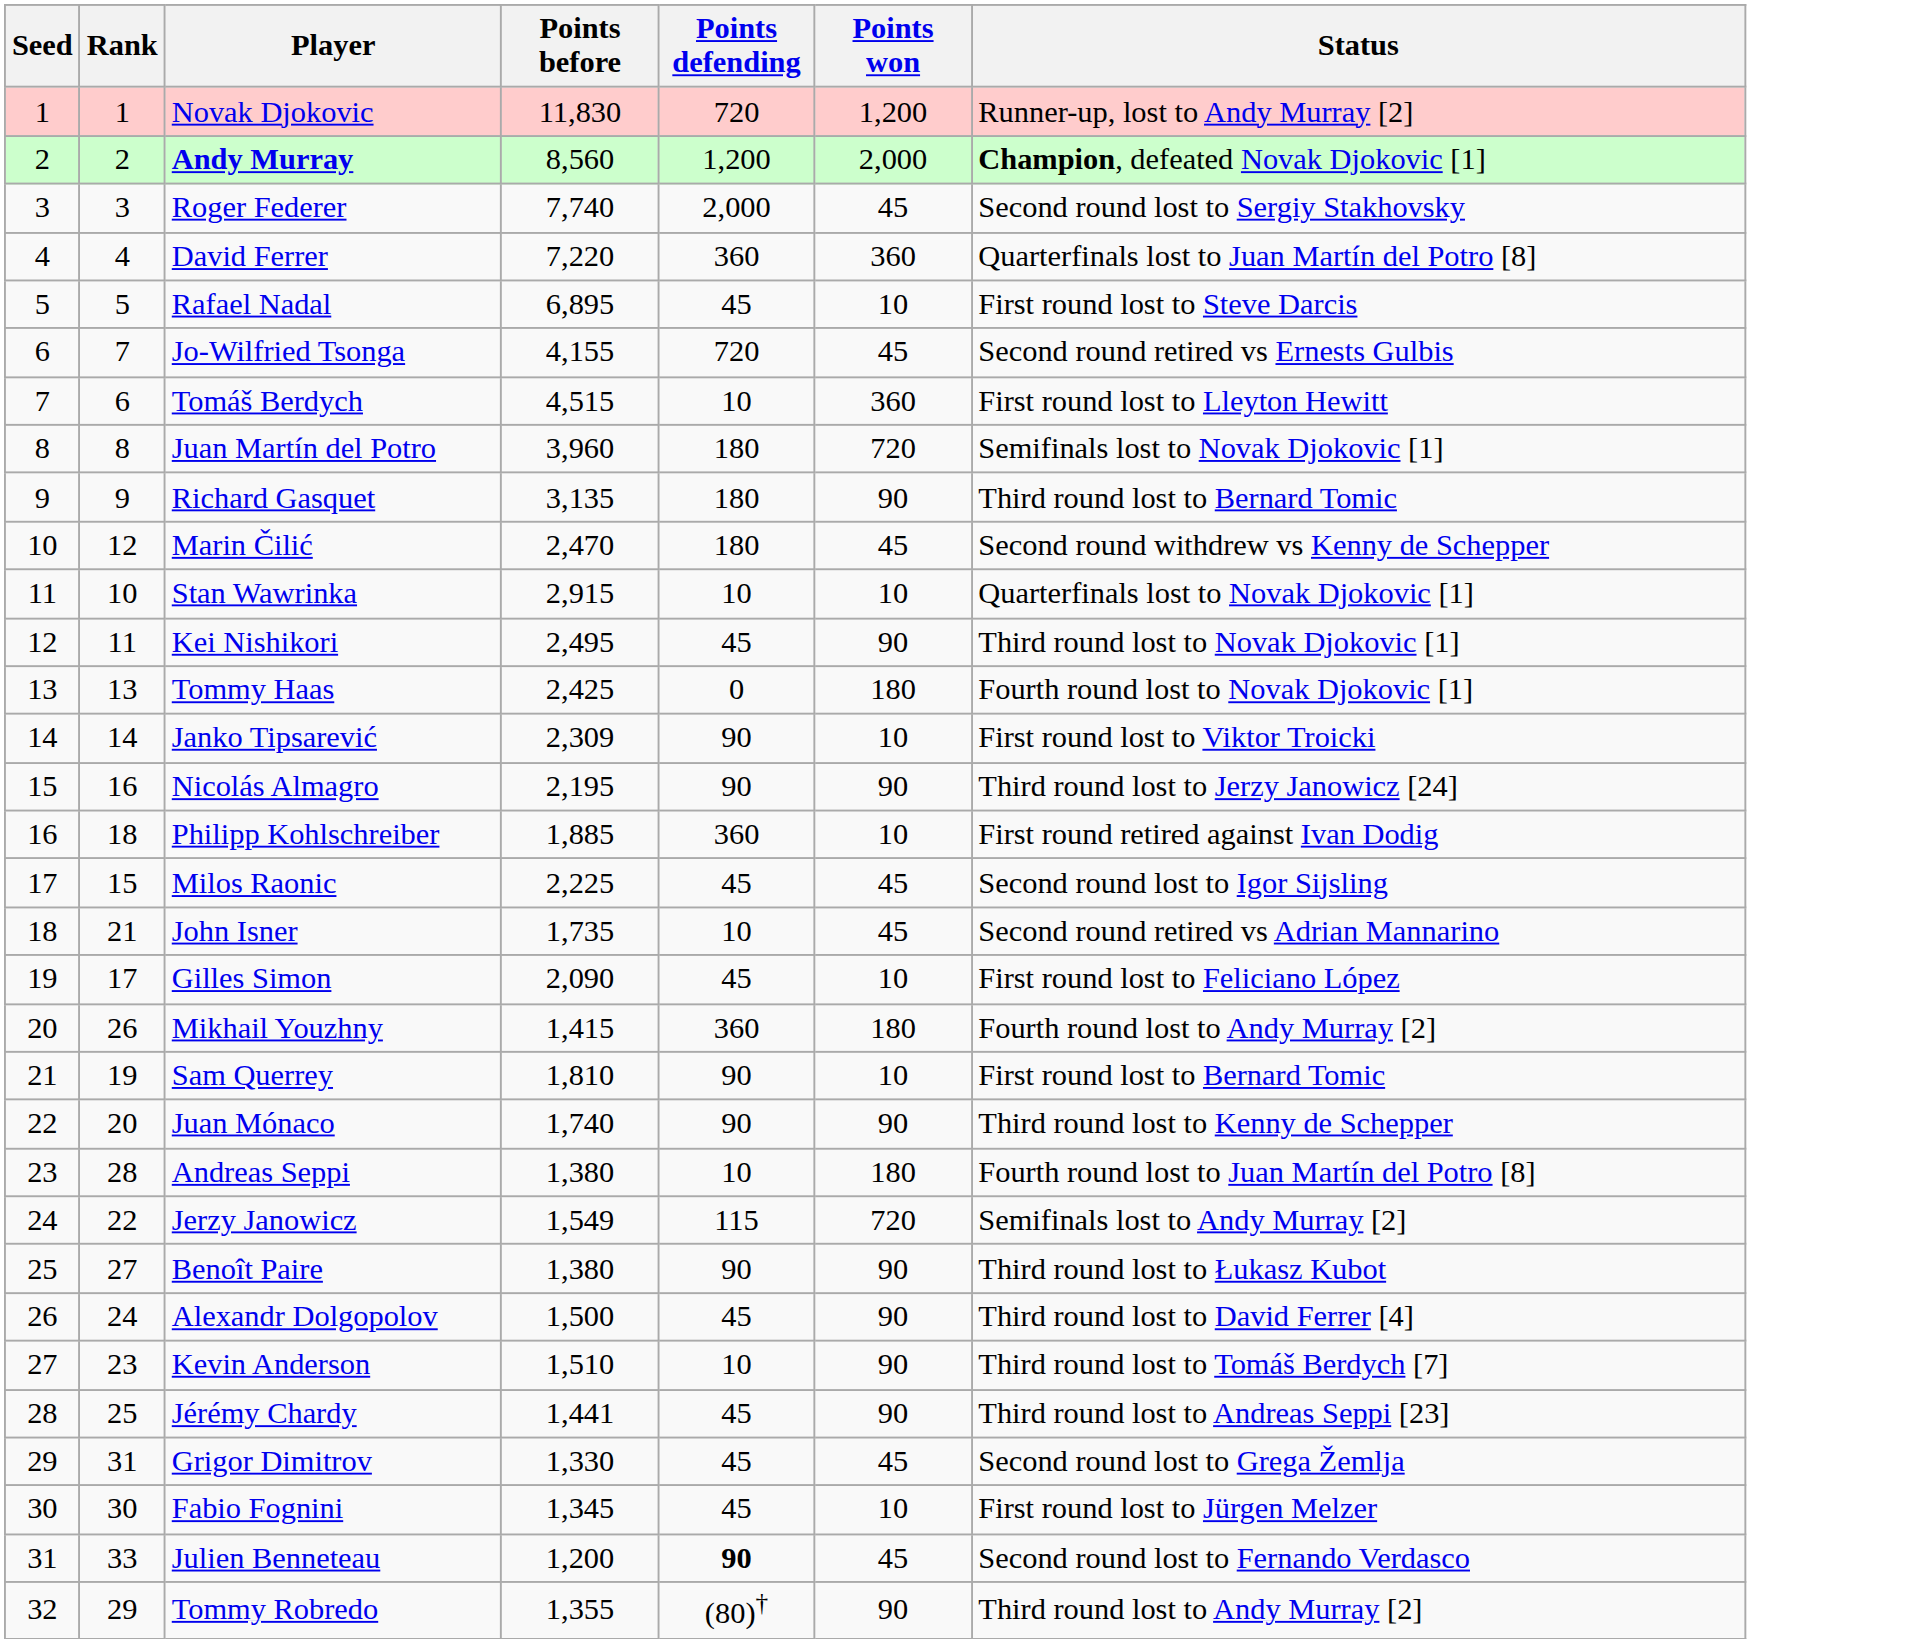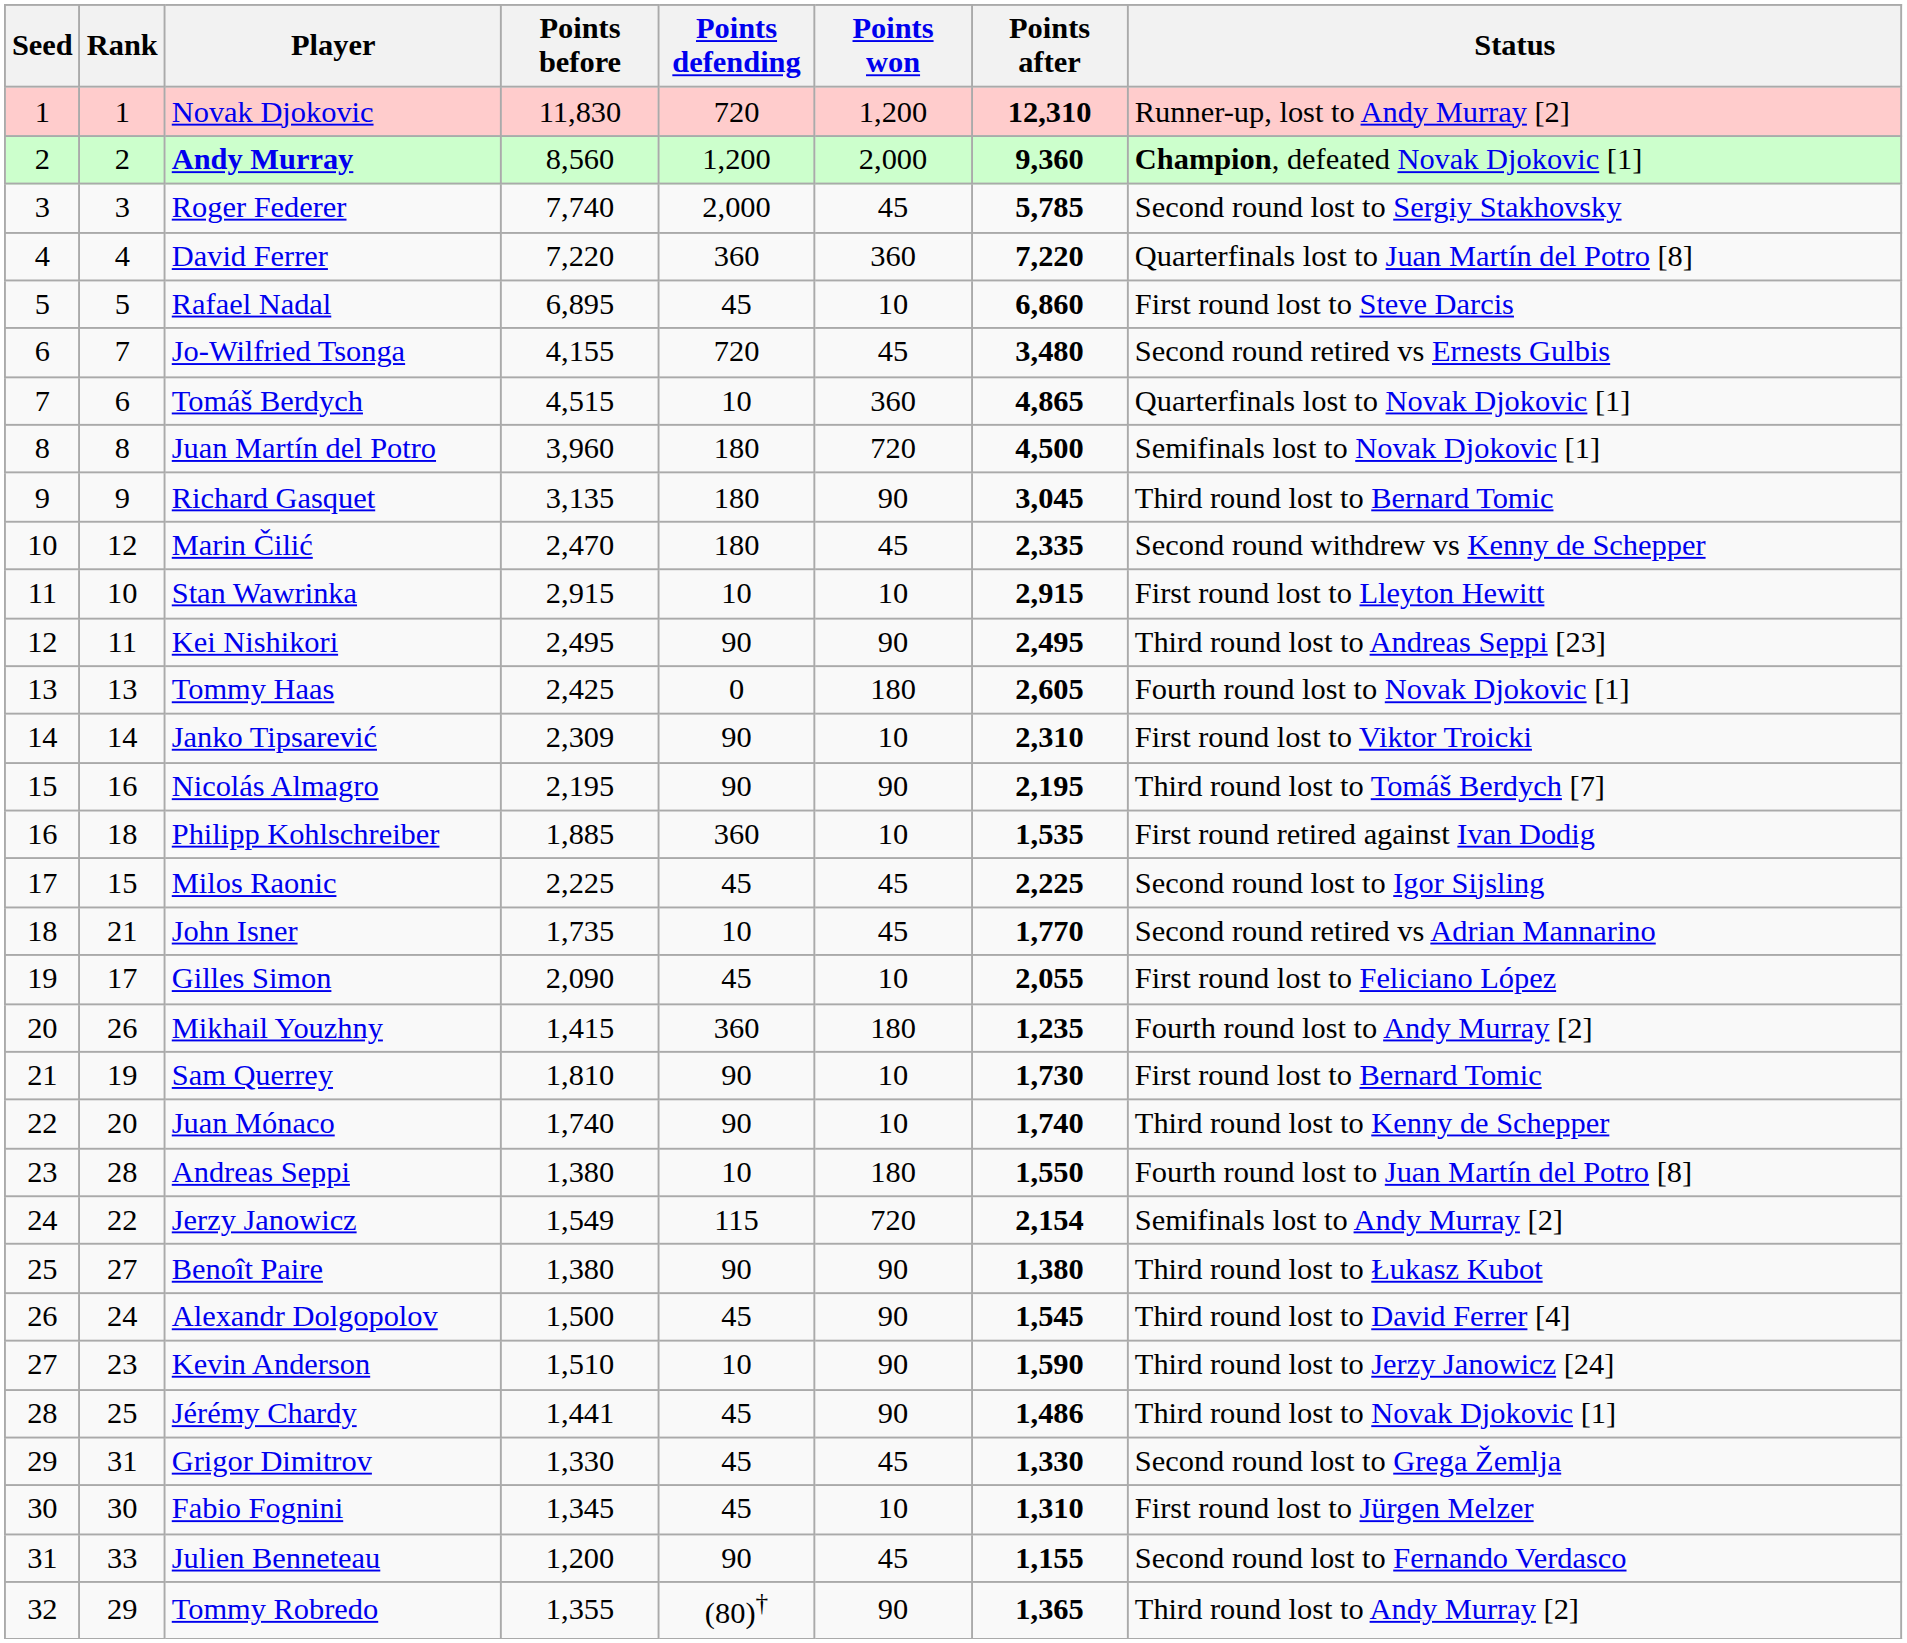 <table class="wikitable sortable" style="text-align:center;">
 <tr>
 <th style="width:30px;">Seed</th>
 <th style="width:30px;">Rank</th>
 <th style="width:170px;">Player</th>
 <th style="width:75px;">Points <br>before</th>
 <th style="width:75px;"><a href='#'>Points <br>defending</a></th>
 <th style="width:75px;"><a href='#'>Points <br>won</a></th>
+<th style="width:75px;">Points <br>after</th>
 <th style="width:400px;">Status</th>
 </tr>
 <tr style="background:#fcc;">
 <td>1</td>
 <td>1</td>
 <td style="text-align:left;" data-sort-value=> <a href='#'>Novak Djokovic</a></td>
 <td>11,830</td>
 <td>720</td>
 <td>1,200</td>
+<td><strong>12,310</strong></td>
 <td style="text-align:left;" data-sort-value=>Runner-up, lost to  <a href='#'>Andy Murray</a> [2]</td>
 </tr>
 <tr style="background:#cfc;">
 <td>2</td>
 <td>2</td>
 <td style="text-align:left;" data-sort-value=> <strong><a href='#'>Andy Murray</a></strong></td>
 <td>8,560</td>
 <td>1,200</td>
 <td>2,000</td>
+<td><strong>9,360</strong></td>
 <td style="text-align:left;" data-sort-value=><strong>Champion</strong>, defeated  <a href='#'>Novak Djokovic</a> [1]</td>
 </tr>
 <tr>
 <td>3</td>
 <td>3</td>
 <td style="text-align:left;" data-sort-value=> <a href='#'>Roger Federer</a></td>
 <td>7,740</td>
 <td>2,000</td>
 <td>45</td>
+<td><strong>5,785</strong></td>
 <td style="text-align:left;" data-sort-value=>Second round lost to  <a href='#'>Sergiy Stakhovsky</a></td>
 </tr>
 <tr>
 <td>4</td>
 <td>4</td>
 <td style="text-align:left;" data-sort-value=> <a href='#'>David Ferrer</a></td>
 <td>7,220</td>
 <td>360</td>
 <td>360</td>
+<td><strong>7,220</strong></td>
 <td style="text-align:left;" data-sort-value=>Quarterfinals lost to  <a href='#'>Juan Martín del Potro</a> [8]</td>
 </tr>
 <tr>
 <td>5</td>
 <td>5</td>
 <td style="text-align:left;" data-sort-value=> <a href='#'>Rafael Nadal</a></td>
 <td>6,895</td>
 <td>45</td>
 <td>10</td>
+<td><strong>6,860</strong></td>
 <td style="text-align:left;" data-sort-value=>First round lost to  <a href='#'>Steve Darcis</a></td>
 </tr>
 <tr>
 <td>6</td>
 <td>7</td>
 <td style="text-align:left;" data-sort-value=> <a href='#'>Jo-Wilfried Tsonga</a></td>
 <td>4,155</td>
 <td>720</td>
 <td>45</td>
+<td><strong>3,480</strong></td>
 <td style="text-align:left;" data-sort-value=>Second round retired vs  <a href='#'>Ernests Gulbis</a></td>
 </tr>
 <tr>
 <td>7</td>
 <td>6</td>
 <td style="text-align:left;" data-sort-value=> <a href='#'>Tomáš Berdych</a></td>
 <td>4,515</td>
 <td>10</td>
 <td>360</td>
-<td style="text-align:left;" data-sort-value=>First round lost to  <a href='#'>Lleyton Hewitt</a></td>
+<td><strong>4,865</strong></td>
+<td style="text-align:left;" data-sort-value=>Quarterfinals lost to  <a href='#'>Novak Djokovic</a> [1]</td>
 </tr>
 <tr>
 <td>8</td>
 <td>8</td>
 <td style="text-align:left;" data-sort-value=> <a href='#'>Juan Martín del Potro</a></td>
 <td>3,960</td>
 <td>180</td>
 <td>720</td>
+<td><strong>4,500</strong></td>
 <td style="text-align:left;" data-sort-value=>Semifinals lost to  <a href='#'>Novak Djokovic</a> [1]</td>
 </tr>
 <tr>
 <td>9</td>
 <td>9</td>
 <td style="text-align:left;" data-sort-value=> <a href='#'>Richard Gasquet</a></td>
 <td>3,135</td>
 <td>180</td>
 <td>90</td>
+<td><strong>3,045</strong></td>
 <td style="text-align:left;" data-sort-value=>Third round lost to  <a href='#'>Bernard Tomic</a></td>
 </tr>
 <tr>
 <td>10</td>
 <td>12</td>
 <td style="text-align:left;" data-sort-value=> <a href='#'>Marin Čilić</a></td>
 <td>2,470</td>
 <td>180</td>
 <td>45</td>
+<td><strong>2,335</strong></td>
 <td style="text-align:left;" data-sort-value=>Second round withdrew vs  <a href='#'>Kenny de Schepper</a></td>
 </tr>
 <tr>
 <td>11</td>
 <td>10</td>
 <td style="text-align:left;" data-sort-value=> <a href='#'>Stan Wawrinka</a></td>
 <td>2,915</td>
 <td>10</td>
 <td>10</td>
-<td style="text-align:left;" data-sort-value=>Quarterfinals lost to  <a href='#'>Novak Djokovic</a> [1]</td>
+<td><strong>2,915</strong></td>
+<td style="text-align:left;" data-sort-value=>First round lost to  <a href='#'>Lleyton Hewitt</a></td>
 </tr>
 <tr>
 <td>12</td>
 <td>11</td>
 <td style="text-align:left;" data-sort-value=> <a href='#'>Kei Nishikori</a></td>
 <td>2,495</td>
-<td>45</td>
 <td>90</td>
-<td style="text-align:left;" data-sort-value=>Third round lost to  <a href='#'>Novak Djokovic</a> [1]</td>
+<td>90</td>
+<td><strong>2,495</strong></td>
+<td style="text-align:left;" data-sort-value=>Third round lost to  <a href='#'>Andreas Seppi</a> [23]</td>
 </tr>
 <tr>
 <td>13</td>
 <td>13</td>
 <td style="text-align:left;" data-sort-value=> <a href='#'>Tommy Haas</a></td>
 <td>2,425</td>
 <td>0 </td>
 <td>180</td>
+<td><strong>2,605</strong></td>
 <td style="text-align:left;" data-sort-value=>Fourth round lost to  <a href='#'>Novak Djokovic</a> [1]</td>
 </tr>
 <tr>
 <td>14</td>
 <td>14</td>
 <td style="text-align:left;" data-sort-value=> <a href='#'>Janko Tipsarević</a></td>
 <td>2,309</td>
 <td>90</td>
 <td>10</td>
+<td><strong>2,310</strong></td>
 <td style="text-align:left;" data-sort-value=>First round lost to  <a href='#'>Viktor Troicki</a></td>
 </tr>
 <tr>
 <td>15</td>
 <td>16</td>
 <td style="text-align:left;" data-sort-value=> <a href='#'>Nicolás Almagro</a></td>
 <td>2,195</td>
 <td>90</td>
 <td>90</td>
-<td style="text-align:left;" data-sort-value=>Third round lost to  <a href='#'>Jerzy Janowicz</a> [24]</td>
+<td><strong>2,195</strong></td>
+<td style="text-align:left;" data-sort-value=>Third round lost to  <a href='#'>Tomáš Berdych</a> [7]</td>
 </tr>
 <tr>
 <td>16</td>
 <td>18</td>
 <td style="text-align:left;" data-sort-value=> <a href='#'>Philipp Kohlschreiber</a></td>
 <td>1,885</td>
 <td>360</td>
 <td>10</td>
+<td><strong>1,535</strong></td>
 <td style="text-align:left;" data-sort-value=>First round retired against  <a href='#'>Ivan Dodig</a></td>
 </tr>
 <tr>
 <td>17</td>
 <td>15</td>
 <td style="text-align:left;" data-sort-value=> <a href='#'>Milos Raonic</a></td>
 <td>2,225</td>
 <td>45</td>
 <td>45</td>
+<td><strong>2,225</strong></td>
 <td style="text-align:left;" data-sort-value=>Second round lost to  <a href='#'>Igor Sijsling</a></td>
 </tr>
 <tr>
 <td>18</td>
 <td>21</td>
 <td style="text-align:left;" data-sort-value=> <a href='#'>John Isner</a></td>
 <td>1,735</td>
 <td>10</td>
 <td>45</td>
+<td><strong>1,770</strong></td>
 <td style="text-align:left;" data-sort-value=>Second round retired vs  <a href='#'>Adrian Mannarino</a></td>
 </tr>
 <tr>
 <td>19</td>
 <td>17</td>
 <td style="text-align:left;" data-sort-value=> <a href='#'>Gilles Simon</a></td>
 <td>2,090</td>
 <td>45</td>
 <td>10</td>
+<td><strong>2,055</strong></td>
 <td style="text-align:left;" data-sort-value=>First round lost to  <a href='#'>Feliciano López</a></td>
 </tr>
 <tr>
 <td>20</td>
 <td>26</td>
 <td style="text-align:left;" data-sort-value=> <a href='#'>Mikhail Youzhny</a></td>
 <td>1,415</td>
 <td>360</td>
 <td>180</td>
+<td><strong>1,235</strong></td>
 <td style="text-align:left;" data-sort-value=>Fourth round lost to  <a href='#'>Andy Murray</a> [2]</td>
 </tr>
 <tr>
 <td>21</td>
 <td>19</td>
 <td style="text-align:left;" data-sort-value=> <a href='#'>Sam Querrey</a></td>
 <td>1,810</td>
 <td>90</td>
 <td>10</td>
+<td><strong>1,730</strong></td>
 <td style="text-align:left;" data-sort-value=>First round lost to  <a href='#'>Bernard Tomic</a></td>
 </tr>
 <tr>
 <td>22</td>
 <td>20</td>
 <td style="text-align:left;" data-sort-value=> <a href='#'>Juan Mónaco</a></td>
 <td>1,740</td>
 <td>90</td>
-<td>90</td>
+<td>10</td>
+<td><strong>1,740</strong></td>
 <td style="text-align:left;" data-sort-value=>Third round lost to  <a href='#'>Kenny de Schepper</a></td>
 </tr>
 <tr>
 <td>23</td>
 <td>28</td>
 <td style="text-align:left;" data-sort-value=> <a href='#'>Andreas Seppi</a></td>
 <td>1,380</td>
 <td>10</td>
 <td>180</td>
+<td><strong>1,550</strong></td>
 <td style="text-align:left;" data-sort-value=>Fourth round lost to  <a href='#'>Juan Martín del Potro</a> [8]</td>
 </tr>
 <tr>
 <td>24</td>
 <td>22</td>
 <td style="text-align:left;" data-sort-value=> <a href='#'>Jerzy Janowicz</a></td>
 <td>1,549</td>
 <td>115</td>
 <td>720</td>
+<td><strong>2,154</strong></td>
 <td style="text-align:left;" data-sort-value=>Semifinals lost to  <a href='#'>Andy Murray</a> [2]</td>
 </tr>
 <tr>
 <td>25</td>
 <td>27</td>
 <td style="text-align:left;" data-sort-value=> <a href='#'>Benoît Paire</a></td>
 <td>1,380</td>
 <td>90</td>
 <td>90</td>
+<td><strong>1,380</strong></td>
 <td style="text-align:left;" data-sort-value=>Third round lost to  <a href='#'>Łukasz Kubot</a></td>
 </tr>
 <tr>
 <td>26</td>
 <td>24</td>
 <td style="text-align:left;" data-sort-value=> <a href='#'>Alexandr Dolgopolov</a></td>
 <td>1,500</td>
 <td>45</td>
 <td>90</td>
+<td><strong>1,545</strong></td>
 <td style="text-align:left;" data-sort-value=>Third round lost to  <a href='#'>David Ferrer</a> [4]</td>
 </tr>
 <tr>
 <td>27</td>
 <td>23</td>
 <td style="text-align:left;" data-sort-value=> <a href='#'>Kevin Anderson</a></td>
 <td>1,510</td>
 <td>10</td>
 <td>90</td>
-<td style="text-align:left;" data-sort-value=>Third round lost to  <a href='#'>Tomáš Berdych</a> [7]</td>
+<td><strong>1,590</strong></td>
+<td style="text-align:left;" data-sort-value=>Third round lost to  <a href='#'>Jerzy Janowicz</a> [24]</td>
 </tr>
 <tr>
 <td>28</td>
 <td>25</td>
 <td style="text-align:left;" data-sort-value=> <a href='#'>Jérémy Chardy</a></td>
 <td>1,441</td>
 <td>45</td>
 <td>90</td>
-<td style="text-align:left;" data-sort-value=>Third round lost to  <a href='#'>Andreas Seppi</a> [23]</td>
+<td><strong>1,486</strong></td>
+<td style="text-align:left;" data-sort-value=>Third round lost to  <a href='#'>Novak Djokovic</a> [1]</td>
 </tr>
 <tr>
 <td>29</td>
 <td>31</td>
 <td style="text-align:left;" data-sort-value=> <a href='#'>Grigor Dimitrov</a></td>
 <td>1,330</td>
 <td>45</td>
 <td>45</td>
+<td><strong>1,330</strong></td>
 <td style="text-align:left;" data-sort-value=>Second round lost to  <a href='#'>Grega Žemlja</a></td>
 </tr>
 <tr>
 <td>30</td>
 <td>30</td>
 <td style="text-align:left;" data-sort-value=> <a href='#'>Fabio Fognini</a></td>
 <td>1,345</td>
 <td>45</td>
 <td>10</td>
+<td><strong>1,310</strong></td>
 <td style="text-align:left;" data-sort-value=>First round lost to  <a href='#'>Jürgen Melzer</a></td>
 </tr>
 <tr>
 <td>31</td>
 <td>33</td>
 <td style="text-align:left;" data-sort-value=> <a href='#'>Julien Benneteau</a></td>
 <td>1,200</td>
-<td><strong>90</strong></td>
+<td>90</td>
 <td>45</td>
+<td><strong>1,155</strong></td>
 <td style="text-align:left;" data-sort-value=>Second round lost to  <a href='#'>Fernando Verdasco</a></td>
 </tr>
 <tr>
 <td>32</td>
 <td>29</td>
 <td style="text-align:left;" data-sort-value=> <a href='#'>Tommy Robredo</a></td>
 <td>1,355</td>
 <td>(80)<sup>†</sup> </td>
 <td>90</td>
+<td><strong>1,365</strong></td>
 <td style="text-align:left;" data-sort-value=>Third round lost to  <a href='#'>Andy Murray</a> [2]</td>
 </tr>
 </table>
